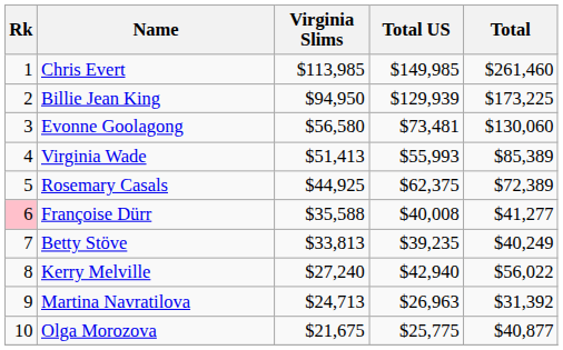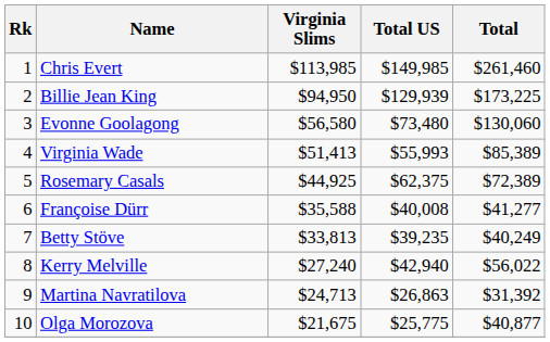 <table class="wikitable">
 <tr>
 <th>Rk</th>
 <th width="200">Name</th>
 <th width="75">Virginia Slims</th>
 <th width="75">Total US</th>
 <th width="75">Total</th>
 </tr>
 <tr>
 <td align="right">1</td>
 <td> <a href='#'>Chris Evert</a></td>
 <td align="right">$113,985</td>
 <td align="right">$149,985</td>
 <td align="right">$261,460</td>
 </tr>
 <tr>
 <td align="right">2</td>
 <td> <a href='#'>Billie Jean King</a></td>
 <td align="right">$94,950</td>
 <td align="right">$129,939</td>
 <td align="right">$173,225</td>
 </tr>
 <tr>
 <td align="right">3</td>
 <td> <a href='#'>Evonne Goolagong</a></td>
 <td align="right">$56,580</td>
-<td align="right">$73,481</td>
+<td align="right">$73,480</td>
 <td align="right">$130,060</td>
 </tr>
 <tr>
 <td align="right">4</td>
 <td> <a href='#'>Virginia Wade</a></td>
 <td align="right">$51,413</td>
 <td align="right">$55,993</td>
 <td align="right">$85,389</td>
 </tr>
 <tr>
 <td align="right">5</td>
 <td> <a href='#'>Rosemary Casals</a></td>
 <td align="right">$44,925</td>
 <td align="right">$62,375</td>
 <td align="right">$72,389</td>
 </tr>
 <tr>
-<td align="right" style="background: pink;">6</td>
+<td align="right">6</td>
 <td> <a href='#'>Françoise Dürr</a></td>
 <td align="right">$35,588</td>
 <td align="right">$40,008</td>
 <td align="right">$41,277</td>
 </tr>
 <tr>
 <td align="right">7</td>
 <td> <a href='#'>Betty Stöve</a></td>
 <td align="right">$33,813</td>
 <td align="right">$39,235</td>
 <td align="right">$40,249</td>
 </tr>
 <tr>
 <td align="right">8</td>
 <td> <a href='#'>Kerry Melville</a></td>
 <td align="right">$27,240</td>
 <td align="right">$42,940</td>
 <td align="right">$56,022</td>
 </tr>
 <tr>
 <td align="right">9</td>
 <td> <a href='#'>Martina Navratilova</a></td>
 <td align="right">$24,713</td>
-<td align="right">$26,963</td>
+<td align="right">$26,863</td>
 <td align="right">$31,392</td>
 </tr>
 <tr>
 <td align="right">10</td>
 <td> <a href='#'>Olga Morozova</a></td>
 <td align="right">$21,675</td>
 <td align="right">$25,775</td>
 <td align="right">$40,877</td>
 </tr>
 <tr>
 </tr>
 </table>
